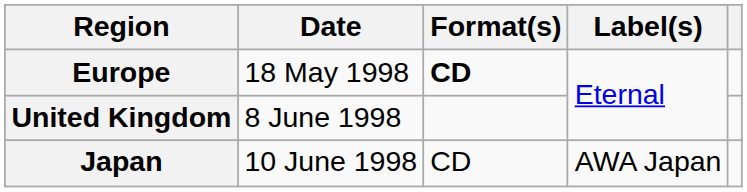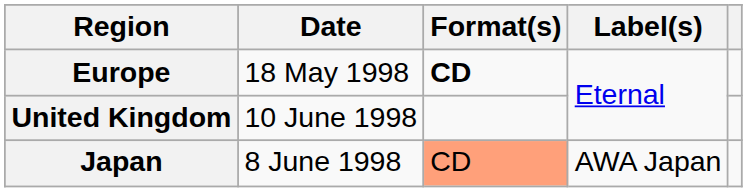 <table class="wikitable plainrowheaders">
 <tr>
 <th scope="col">Region</th>
 <th scope="col">Date</th>
 <th scope="col">Format(s)</th>
 <th scope="col">Label(s)</th>
 <th scope="col"></th>
 </tr>
 <tr>
 <th scope="row">Europe</th>
 <td>18 May 1998</td>
 <td><strong>CD</strong></td>
 <td rowspan="2"><a href='#'>Eternal</a></td>
 <td></td>
 </tr>
 <tr>
 <th scope="row">United Kingdom</th>
-<td>8 June 1998</td>
+<td>10 June 1998</td>
 <td></td>
 <td></td>
 </tr>
 <tr>
 <th scope="row">Japan</th>
-<td>10 June 1998</td>
-<td>CD</td>
+<td>8 June 1998</td>
+<td style="background: lightsalmon;">CD</td>
 <td>AWA Japan</td>
 <td></td>
 </tr>
 </table>
